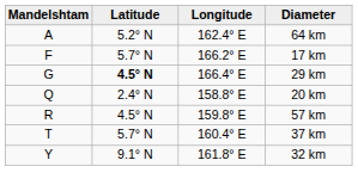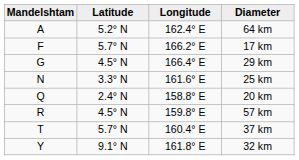 <table class="wikitable">
 <tr>
 <th width="25%" style="background:#eeeeee;">Mandelshtam</th>
 <th width="25%" style="background:#eeeeee;">Latitude</th>
 <th width="25%" style="background:#eeeeee;">Longitude</th>
 <th width="25%" style="background:#eeeeee;">Diameter</th>
 </tr>
 <tr>
 <td align="center">A</td>
 <td align="center">5.2° N</td>
 <td align="center">162.4° E</td>
 <td align="center">64 km</td>
 </tr>
 <tr>
 <td align="center">F</td>
 <td align="center">5.7° N</td>
 <td align="center">166.2° E</td>
 <td align="center">17 km</td>
 </tr>
 <tr>
 <td align="center">G</td>
-<td align="center"><strong>4.5° N</strong></td>
+<td align="center">4.5° N</td>
 <td align="center">166.4° E</td>
 <td align="center">29 km</td>
+</tr>
+<tr>
+<td align="center">N</td>
+<td align="center">3.3° N</td>
+<td align="center">161.6° E</td>
+<td align="center">25 km</td>
 </tr>
 <tr>
 <td align="center">Q</td>
 <td align="center">2.4° N</td>
 <td align="center">158.8° E</td>
 <td align="center">20 km</td>
 </tr>
 <tr>
 <td align="center">R</td>
 <td align="center">4.5° N</td>
 <td align="center">159.8° E</td>
 <td align="center">57 km</td>
 </tr>
 <tr>
 <td align="center">T</td>
 <td align="center">5.7° N</td>
 <td align="center">160.4° E</td>
 <td align="center">37 km</td>
 </tr>
 <tr>
 <td align="center">Y</td>
 <td align="center">9.1° N</td>
 <td align="center">161.8° E</td>
 <td align="center">32 km</td>
 </tr>
 </table>
